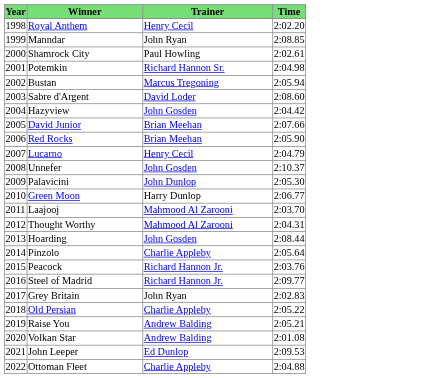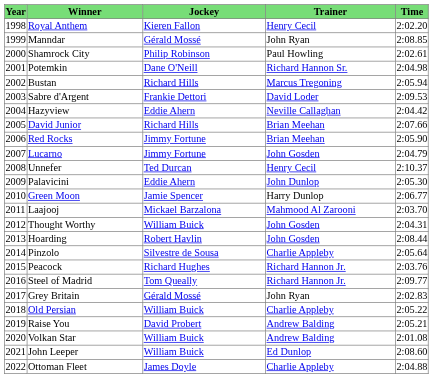 <table class = "sortable" | border="1" style="border-collapse: collapse; font-size:90%">
 <tr bgcolor="#77dd77" align="center">
 <th>Year</th>
 <th>Winner</th>
+<th>Jockey</th>
 <th>Trainer</th>
 <th>Time</th>
 </tr>
 <tr>
 <td>1998</td>
 <td width=160px><a href='#'>Royal Anthem</a></td>
+<td width=170px><a href='#'>Kieren Fallon</a></td>
 <td width=180px><a href='#'>Henry Cecil</a></td>
 <td>2:02.20</td>
 </tr>
 <tr>
 <td>1999</td>
 <td>Manndar</td>
+<td><a href='#'>Gérald Mossé</a></td>
 <td>John Ryan</td>
 <td>2:08.85</td>
 </tr>
 <tr>
 <td>2000</td>
 <td>Shamrock City</td>
+<td><a href='#'>Philip Robinson</a></td>
 <td>Paul Howling</td>
 <td>2:02.61</td>
 </tr>
 <tr>
 <td>2001</td>
 <td>Potemkin</td>
+<td><a href='#'>Dane O'Neill</a></td>
 <td><a href='#'>Richard Hannon Sr.</a></td>
 <td>2:04.98</td>
 </tr>
 <tr>
 <td>2002</td>
 <td>Bustan</td>
+<td><a href='#'>Richard Hills</a></td>
 <td><a href='#'>Marcus Tregoning</a></td>
 <td>2:05.94</td>
 </tr>
 <tr>
 <td>2003</td>
 <td>Sabre d'Argent</td>
+<td><a href='#'>Frankie Dettori</a></td>
 <td><a href='#'>David Loder</a></td>
-<td>2:08.60</td>
+<td>2:09.53</td>
 </tr>
 <tr>
 <td>2004</td>
 <td>Hazyview</td>
-<td><a href='#'>John Gosden</a></td>
+<td><a href='#'>Eddie Ahern</a></td>
+<td><a href='#'>Neville Callaghan</a></td>
 <td>2:04.42</td>
 </tr>
 <tr>
 <td>2005</td>
 <td><a href='#'>David Junior</a></td>
+<td><a href='#'>Richard Hills</a></td>
 <td><a href='#'>Brian Meehan</a></td>
 <td>2:07.66</td>
 </tr>
 <tr>
 <td>2006</td>
 <td><a href='#'>Red Rocks</a></td>
+<td><a href='#'>Jimmy Fortune</a></td>
 <td><a href='#'>Brian Meehan</a></td>
 <td>2:05.90</td>
 </tr>
 <tr>
 <td>2007</td>
 <td><a href='#'>Lucarno</a></td>
-<td><a href='#'>Henry Cecil</a></td>
+<td><a href='#'>Jimmy Fortune</a></td>
+<td><a href='#'>John Gosden</a></td>
 <td>2:04.79</td>
 </tr>
 <tr>
 <td>2008</td>
 <td>Unnefer</td>
-<td><a href='#'>John Gosden</a></td>
+<td><a href='#'>Ted Durcan</a></td>
+<td><a href='#'>Henry Cecil</a></td>
 <td>2:10.37</td>
 </tr>
 <tr>
 <td>2009</td>
 <td>Palavicini</td>
+<td><a href='#'>Eddie Ahern</a></td>
 <td><a href='#'>John Dunlop</a></td>
 <td>2:05.30</td>
 </tr>
 <tr>
 <td>2010</td>
 <td><a href='#'>Green Moon</a></td>
+<td><a href='#'>Jamie Spencer</a></td>
 <td>Harry Dunlop</td>
 <td>2:06.77</td>
 </tr>
 <tr>
 <td>2011</td>
 <td>Laajooj</td>
+<td><a href='#'>Mickael Barzalona</a></td>
 <td><a href='#'>Mahmood Al Zarooni</a></td>
 <td>2:03.70</td>
 </tr>
 <tr>
 <td>2012</td>
 <td>Thought Worthy</td>
-<td><a href='#'>Mahmood Al Zarooni</a></td>
+<td><a href='#'>William Buick</a></td>
+<td><a href='#'>John Gosden</a></td>
 <td>2:04.31</td>
 </tr>
 <tr>
 <td>2013</td>
 <td>Hoarding</td>
+<td><a href='#'>Robert Havlin</a></td>
 <td><a href='#'>John Gosden</a></td>
 <td>2:08.44</td>
 </tr>
 <tr>
 <td>2014</td>
 <td>Pinzolo</td>
+<td><a href='#'>Silvestre de Sousa</a></td>
 <td><a href='#'>Charlie Appleby</a></td>
 <td>2:05.64</td>
 </tr>
 <tr>
 <td>2015</td>
 <td>Peacock</td>
+<td><a href='#'>Richard Hughes</a></td>
 <td><a href='#'>Richard Hannon Jr.</a></td>
 <td>2:03.76</td>
 </tr>
 <tr>
 <td>2016</td>
 <td>Steel of Madrid</td>
+<td><a href='#'>Tom Queally</a></td>
 <td><a href='#'>Richard Hannon Jr.</a></td>
 <td>2:09.77</td>
 </tr>
 <tr>
 <td>2017</td>
 <td>Grey Britain</td>
+<td><a href='#'>Gérald Mossé</a></td>
 <td>John Ryan</td>
 <td>2:02.83</td>
 </tr>
 <tr>
 <td>2018</td>
 <td><a href='#'>Old Persian</a></td>
+<td><a href='#'>William Buick</a></td>
 <td><a href='#'>Charlie Appleby</a></td>
 <td>2:05.22</td>
 </tr>
 <tr>
 <td>2019</td>
 <td>Raise You</td>
+<td><a href='#'>David Probert</a></td>
 <td><a href='#'>Andrew Balding</a></td>
 <td>2:05.21</td>
 </tr>
 <tr>
 <td>2020</td>
 <td>Volkan Star</td>
+<td><a href='#'>William Buick</a></td>
 <td><a href='#'>Andrew Balding</a></td>
 <td>2:01.08</td>
 </tr>
 <tr>
 <td>2021</td>
 <td>John Leeper</td>
+<td><a href='#'>William Buick</a></td>
 <td><a href='#'>Ed Dunlop</a></td>
-<td>2:09.53</td>
+<td>2:08.60</td>
 </tr>
 <tr>
 <td>2022</td>
 <td>Ottoman Fleet</td>
+<td><a href='#'>James Doyle</a></td>
 <td><a href='#'>Charlie Appleby</a></td>
 <td>2:04.88</td>
 </tr>
 </table>
